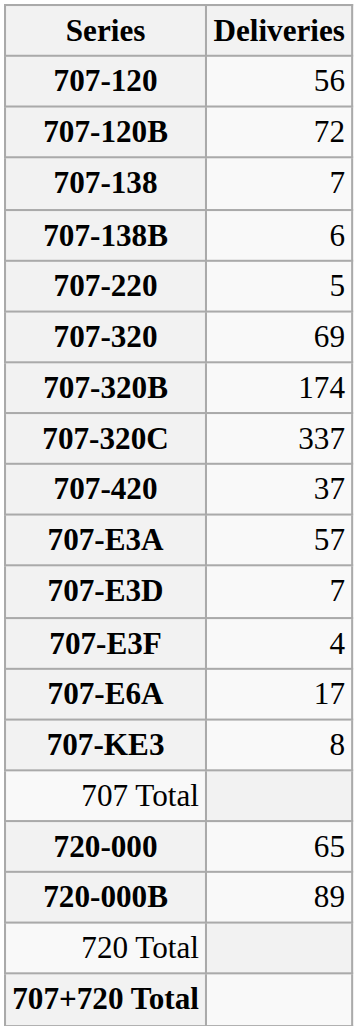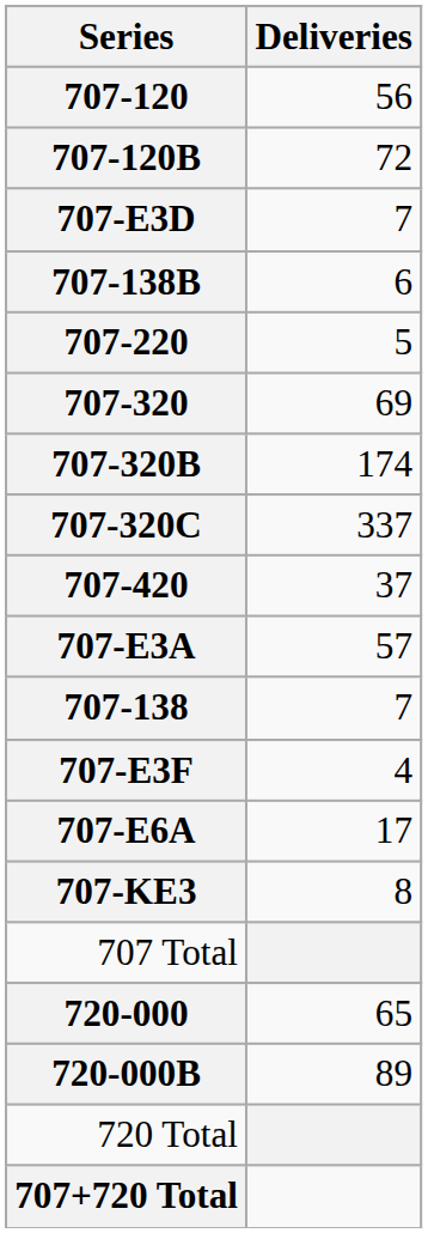 <table class="wikitable" style="text-align:right; font-size:96%;">
 <tr>
 <th>Series</th>
 <th>Deliveries</th>
 </tr>
 <tr>
 <th>707-120</th>
 <td>56</td>
 </tr>
 <tr>
 <th>707-120B</th>
 <td>72</td>
 </tr>
 <tr>
-<th>707-138</th>
+<th>707-E3D</th>
 <td>7</td>
 </tr>
 <tr>
 <th>707-138B</th>
 <td>6</td>
 </tr>
 <tr>
 <th>707-220</th>
 <td>5</td>
 </tr>
 <tr>
 <th>707-320</th>
 <td>69</td>
 </tr>
 <tr>
 <th>707-320B</th>
 <td>174</td>
 </tr>
 <tr>
 <th>707-320C</th>
 <td>337</td>
 </tr>
 <tr>
 <th>707-420</th>
 <td>37</td>
 </tr>
 <tr>
 <th>707-E3A</th>
 <td>57</td>
 </tr>
 <tr>
-<th>707-E3D</th>
+<th>707-138</th>
 <td>7</td>
 </tr>
 <tr>
 <th>707-E3F</th>
 <td>4</td>
 </tr>
 <tr>
 <th>707-E6A</th>
 <td>17</td>
 </tr>
 <tr>
 <th>707-KE3</th>
 <td>8</td>
 </tr>
 <tr>
 <td>707 Total</td>
 <th></th>
 </tr>
 <tr>
 <th>720-000</th>
 <td>65</td>
 </tr>
 <tr>
 <th>720-000B</th>
 <td>89</td>
 </tr>
 <tr>
 <td>720 Total</td>
 <th></th>
 </tr>
 <tr>
 <th>707+720 Total</th>
 <td></td>
 </tr>
 </table>
